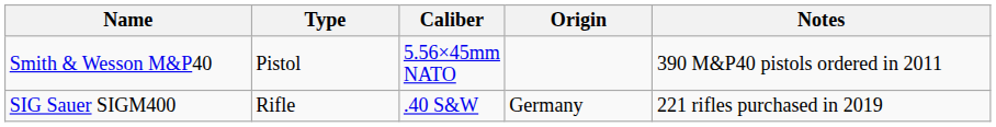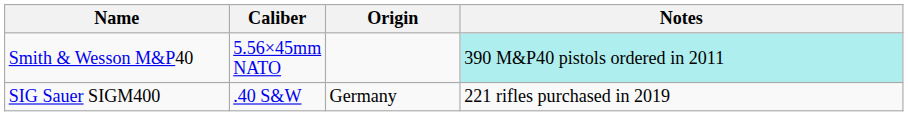 <table class=wikitable width="90%">
 <tr>
 <th width="25%">Name</th>
-<th width="15%">Type</th>
 <th width="7%">Caliber</th>
 <th width="15%">Origin</th>
 <th>Notes</th>
 </tr>
 <tr>
 <td><a href='#'>Smith & Wesson M&P</a>40</td>
-<td>Pistol</td>
 <td><a href='#'>5.56×45mm NATO</a></td>
 <td></td>
-<td>390 M&P40 pistols ordered in 2011</td>
+<td style="background: paleturquoise;">390 M&P40 pistols ordered in 2011</td>
 </tr>
 <tr>
 <td><a href='#'>SIG Sauer</a> SIGM400</td>
-<td>Rifle</td>
 <td><a href='#'>.40 S&W</a></td>
 <td>Germany</td>
 <td>221 rifles purchased in 2019 </td>
 </tr>
 </table>
